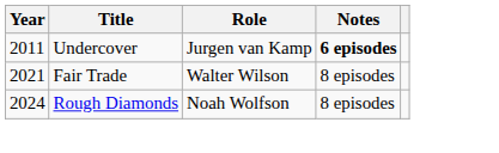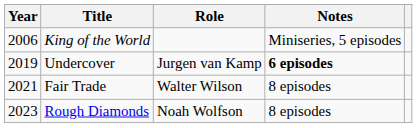 <table class="wikitable sortable">
 <tr>
 <th>Year</th>
 <th>Title</th>
 <th>Role</th>
 <th class="unsortable">Notes</th>
 <th class="unsortable"></th>
 </tr>
 <tr>
-<td>2011</td>
+<td>2006</td>
+<td><em>King of the World</em></td>
+<td></td>
+<td>Miniseries, 5 episodes</td>
+<td></td>
+</tr>
+<tr>
+<td>2019</td>
 <td>Undercover</td>
 <td>Jurgen van Kamp</td>
 <td><strong>6 episodes</strong></td>
 <td></td>
 </tr>
 <tr>
 <td>2021</td>
 <td>Fair Trade</td>
 <td>Walter Wilson</td>
 <td>8 episodes</td>
 <td></td>
 </tr>
 <tr>
-<td>2024</td>
+<td>2023</td>
 <td><a href='#'>Rough Diamonds</a></td>
 <td>Noah Wolfson</td>
 <td>8 episodes</td>
 <td></td>
 </tr>
 </table>
